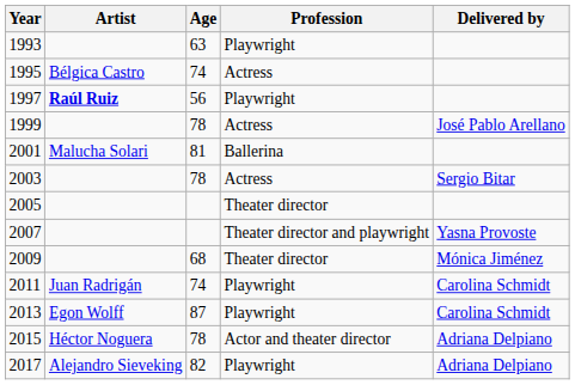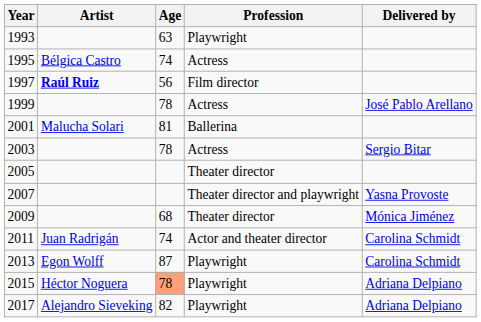 <table class="wikitable" style="font-size:95%;">
 <tr>
 <th>Year</th>
 <th>Artist</th>
 <th>Age</th>
 <th>Profession</th>
 <th>Delivered by</th>
 </tr>
 <tr>
 <td>1993</td>
 <td></td>
 <td>63</td>
 <td>Playwright</td>
 <td></td>
 </tr>
 <tr>
 <td>1995</td>
 <td><a href='#'>Bélgica Castro</a></td>
 <td>74</td>
 <td>Actress</td>
 <td></td>
 </tr>
 <tr>
 <td>1997</td>
 <td><strong><a href='#'>Raúl Ruiz</a></strong></td>
 <td>56</td>
-<td>Playwright</td>
+<td>Film director</td>
 <td></td>
 </tr>
 <tr>
 <td>1999</td>
 <td></td>
 <td>78</td>
 <td>Actress</td>
 <td><a href='#'>José Pablo Arellano</a></td>
 </tr>
 <tr>
 <td>2001</td>
 <td><a href='#'>Malucha Solari</a></td>
 <td>81</td>
 <td>Ballerina</td>
 <td></td>
 </tr>
 <tr>
 <td>2003</td>
 <td></td>
 <td>78</td>
 <td>Actress</td>
 <td><a href='#'>Sergio Bitar</a></td>
 </tr>
 <tr>
 <td>2005</td>
 <td></td>
 <td></td>
 <td>Theater director</td>
 <td></td>
 </tr>
 <tr>
 <td>2007</td>
 <td></td>
 <td></td>
 <td>Theater director and playwright</td>
 <td><a href='#'>Yasna Provoste</a></td>
 </tr>
 <tr>
 <td>2009</td>
 <td></td>
 <td>68</td>
 <td>Theater director</td>
 <td><a href='#'>Mónica Jiménez</a></td>
 </tr>
 <tr>
 <td>2011</td>
 <td><a href='#'>Juan Radrigán</a></td>
 <td>74</td>
-<td>Playwright</td>
+<td>Actor and theater director</td>
 <td><a href='#'>Carolina Schmidt</a></td>
 </tr>
 <tr>
 <td>2013</td>
 <td><a href='#'>Egon Wolff</a></td>
 <td>87</td>
 <td>Playwright</td>
 <td><a href='#'>Carolina Schmidt</a></td>
 </tr>
 <tr>
 <td>2015</td>
 <td><a href='#'>Héctor Noguera</a></td>
-<td>78</td>
-<td>Actor and theater director</td>
+<td style="background: lightsalmon;">78</td>
+<td>Playwright</td>
 <td><a href='#'>Adriana Delpiano</a></td>
 </tr>
 <tr>
 <td>2017</td>
 <td><a href='#'>Alejandro Sieveking</a></td>
 <td>82</td>
 <td>Playwright</td>
 <td><a href='#'>Adriana Delpiano</a></td>
 </tr>
 </table>
